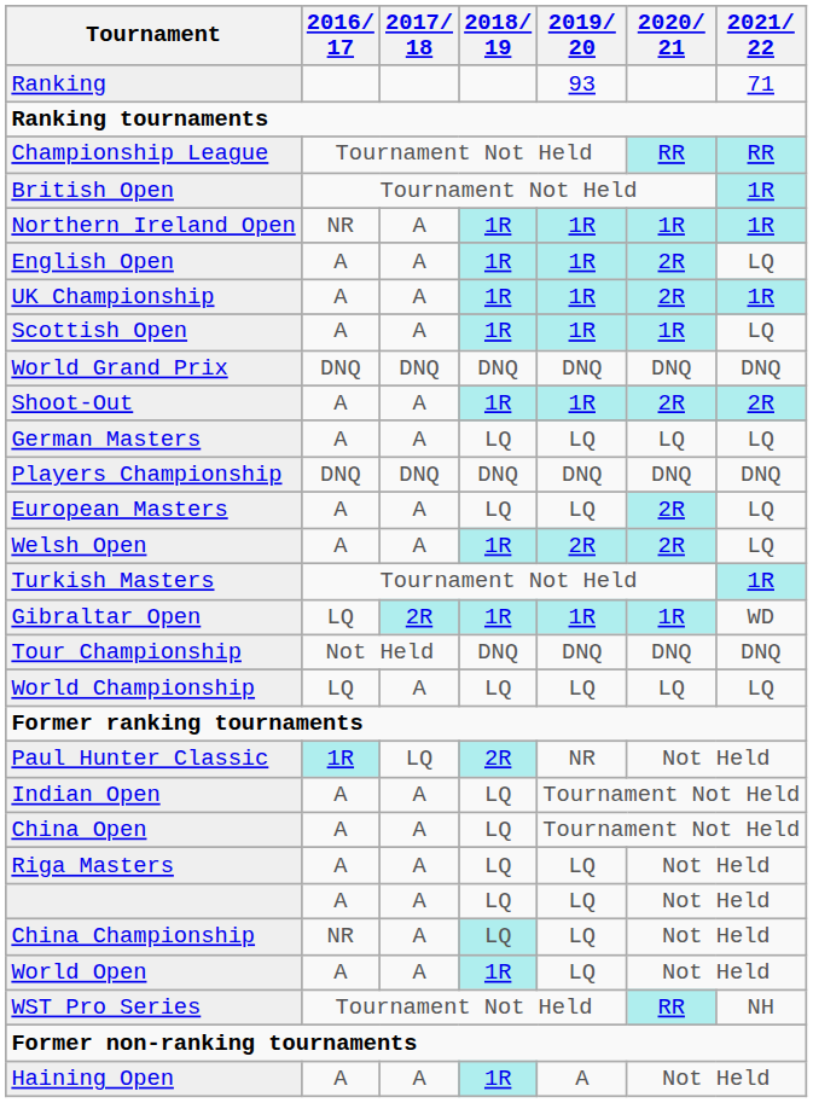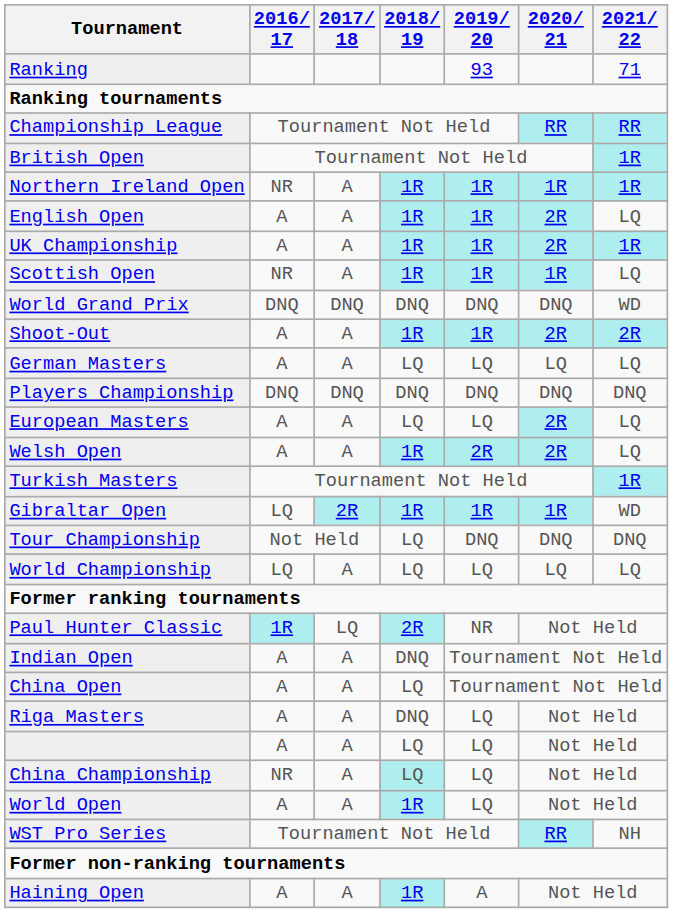 <table class="wikitable" style="font-size:85%;">
 <tr>
 <th>Tournament</th>
 <th><a href='#'>2016/<br>17</a></th>
 <th><a href='#'>2017/<br>18</a></th>
 <th><a href='#'>2018/<br>19</a></th>
 <th><a href='#'>2019/<br>20</a></th>
 <th><a href='#'>2020/<br>21</a></th>
 <th><a href='#'>2021/<br>22</a></th>
 </tr>
 <tr>
 <td style="background:#EFEFEF;"><a href='#'>Ranking</a></td>
 <td align="center"></td>
 <td align="center"></td>
 <td align="center"></td>
 <td align="center"><a href='#'>93</a></td>
 <td align="center"></td>
 <td align="center"><a href='#'>71</a></td>
 </tr>
 <tr>
 <td colspan="10"><strong>Ranking tournaments</strong></td>
 </tr>
 <tr>
 <td style="background:#EFEFEF;"><a href='#'>Championship League</a></td>
 <td align="center" colspan="4" style="color:#555555;">Tournament Not Held</td>
 <td align="center" style="background:#afeeee;"><a href='#'>RR</a></td>
 <td align="center" style="background:#afeeee;"><a href='#'>RR</a></td>
 </tr>
 <tr>
 <td style="background:#EFEFEF;"><a href='#'>British Open</a></td>
 <td align="center" colspan="5" style="color:#555555;">Tournament Not Held</td>
 <td align="center" style="background:#afeeee;"><a href='#'>1R</a></td>
 </tr>
 <tr>
 <td style="background:#EFEFEF;"><a href='#'>Northern Ireland Open</a></td>
 <td align="center" style="color:#555555;">NR</td>
 <td align="center" style="color:#555555;">A</td>
 <td align="center" style="background:#afeeee;"><a href='#'>1R</a></td>
 <td align="center" style="background:#afeeee;"><a href='#'>1R</a></td>
 <td align="center" style="background:#afeeee;"><a href='#'>1R</a></td>
 <td align="center" style="background:#afeeee;"><a href='#'>1R</a></td>
 </tr>
 <tr>
 <td style="background:#EFEFEF;"><a href='#'>English Open</a></td>
 <td align="center" style="color:#555555;">A</td>
 <td align="center" style="color:#555555;">A</td>
 <td align="center" style="background:#afeeee;"><a href='#'>1R</a></td>
 <td align="center" style="background:#afeeee;"><a href='#'>1R</a></td>
 <td align="center" style="background:#afeeee;"><a href='#'>2R</a></td>
 <td align="center" style="color:#555555;">LQ</td>
 </tr>
 <tr>
 <td style="background:#EFEFEF;"><a href='#'>UK Championship</a></td>
 <td align="center" style="color:#555555;">A</td>
 <td align="center" style="color:#555555;">A</td>
 <td align="center" style="background:#afeeee;"><a href='#'>1R</a></td>
 <td align="center" style="background:#afeeee;"><a href='#'>1R</a></td>
 <td align="center" style="background:#afeeee;"><a href='#'>2R</a></td>
 <td align="center" style="background:#afeeee;"><a href='#'>1R</a></td>
 </tr>
 <tr>
 <td style="background:#EFEFEF;"><a href='#'>Scottish Open</a></td>
-<td align="center" style="color:#555555;">A</td>
+<td align="center" style="color:#555555;">NR</td>
 <td align="center" style="color:#555555;">A</td>
 <td align="center" style="background:#afeeee;"><a href='#'>1R</a></td>
 <td align="center" style="background:#afeeee;"><a href='#'>1R</a></td>
 <td align="center" style="background:#afeeee;"><a href='#'>1R</a></td>
 <td align="center" style="color:#555555;">LQ</td>
 </tr>
 <tr>
 <td style="background:#EFEFEF;"><a href='#'>World Grand Prix</a></td>
 <td align="center" style="color:#555555;">DNQ</td>
 <td align="center" style="color:#555555;">DNQ</td>
 <td align="center" style="color:#555555;">DNQ</td>
 <td align="center" style="color:#555555;">DNQ</td>
 <td align="center" style="color:#555555;">DNQ</td>
-<td align="center" style="color:#555555;">DNQ</td>
+<td align="center" style="color:#555555;">WD</td>
 </tr>
 <tr>
 <td style="background:#EFEFEF;"><a href='#'>Shoot-Out</a></td>
 <td align="center" style="color:#555555;">A</td>
 <td align="center" style="color:#555555;">A</td>
 <td align="center" style="background:#afeeee;"><a href='#'>1R</a></td>
 <td align="center" style="background:#afeeee;"><a href='#'>1R</a></td>
 <td align="center" style="background:#afeeee;"><a href='#'>2R</a></td>
 <td align="center" style="background:#afeeee;"><a href='#'>2R</a></td>
 </tr>
 <tr>
 <td style="background:#EFEFEF;"><a href='#'>German Masters</a></td>
 <td align="center" style="color:#555555;">A</td>
 <td align="center" style="color:#555555;">A</td>
 <td align="center" style="color:#555555;">LQ</td>
 <td align="center" style="color:#555555;">LQ</td>
 <td align="center" style="color:#555555;">LQ</td>
 <td align="center" style="color:#555555;">LQ</td>
 </tr>
 <tr>
 <td style="background:#EFEFEF;"><a href='#'>Players Championship</a></td>
 <td align="center" style="color:#555555;">DNQ</td>
 <td align="center" style="color:#555555;">DNQ</td>
 <td align="center" style="color:#555555;">DNQ</td>
 <td align="center" style="color:#555555;">DNQ</td>
 <td align="center" style="color:#555555;">DNQ</td>
 <td align="center" style="color:#555555;">DNQ</td>
 </tr>
 <tr>
 <td style="background:#EFEFEF;"><a href='#'>European Masters</a></td>
 <td align="center" style="color:#555555;">A</td>
 <td align="center" style="color:#555555;">A</td>
 <td align="center" style="color:#555555;">LQ</td>
 <td align="center" style="color:#555555;">LQ</td>
 <td align="center" style="background:#afeeee;"><a href='#'>2R</a></td>
 <td align="center" style="color:#555555;">LQ</td>
 </tr>
 <tr>
 <td style="background:#EFEFEF;"><a href='#'>Welsh Open</a></td>
 <td align="center" style="color:#555555;">A</td>
 <td align="center" style="color:#555555;">A</td>
 <td align="center" style="background:#afeeee;"><a href='#'>1R</a></td>
 <td align="center" style="background:#afeeee;"><a href='#'>2R</a></td>
 <td align="center" style="background:#afeeee;"><a href='#'>2R</a></td>
 <td align="center" style="color:#555555;">LQ</td>
 </tr>
 <tr>
 <td style="background:#EFEFEF;"><a href='#'>Turkish Masters</a></td>
 <td align="center" colspan="5" style="color:#555555;">Tournament Not Held</td>
 <td align="center" style="background:#afeeee;"><a href='#'>1R</a></td>
 </tr>
 <tr>
 <td style="background:#EFEFEF;"><a href='#'>Gibraltar Open</a></td>
 <td align="center" style="color:#555555;">LQ</td>
 <td align="center" style="background:#afeeee;"><a href='#'>2R</a></td>
 <td align="center" style="background:#afeeee;"><a href='#'>1R</a></td>
 <td align="center" style="background:#afeeee;"><a href='#'>1R</a></td>
 <td align="center" style="background:#afeeee;"><a href='#'>1R</a></td>
 <td align="center" style="color:#555555;">WD</td>
 </tr>
 <tr>
 <td style="background:#EFEFEF;"><a href='#'>Tour Championship</a></td>
 <td align="center" colspan="2" style="color:#555555;">Not Held</td>
-<td align="center" style="color:#555555;">DNQ</td>
+<td align="center" style="color:#555555;">LQ</td>
 <td align="center" style="color:#555555;">DNQ</td>
 <td align="center" style="color:#555555;">DNQ</td>
 <td align="center" style="color:#555555;">DNQ</td>
 </tr>
 <tr>
 <td style="background:#EFEFEF;"><a href='#'>World Championship</a></td>
 <td align="center" style="color:#555555;">LQ</td>
 <td align="center" style="color:#555555;">A</td>
 <td align="center" style="color:#555555;">LQ</td>
 <td align="center" style="color:#555555;">LQ</td>
 <td align="center" style="color:#555555;">LQ</td>
 <td align="center" style="color:#555555;">LQ</td>
 </tr>
 <tr>
 <td colspan="10"><strong>Former ranking tournaments</strong></td>
 </tr>
 <tr>
 <td style="background:#EFEFEF;"><a href='#'>Paul Hunter Classic</a></td>
 <td align="center" style="background:#afeeee;"><a href='#'>1R</a></td>
 <td align="center" style="color:#555555;">LQ</td>
 <td align="center" style="background:#afeeee;"><a href='#'>2R</a></td>
 <td align="center" style="color:#555555;">NR</td>
 <td align="center" colspan="2" style="color:#555555;">Not Held</td>
 </tr>
 <tr>
 <td style="background:#EFEFEF;"><a href='#'>Indian Open</a></td>
 <td align="center" style="color:#555555;">A</td>
 <td align="center" style="color:#555555;">A</td>
-<td align="center" style="color:#555555;">LQ</td>
+<td align="center" style="color:#555555;">DNQ</td>
 <td align="center" colspan="3" style="color:#555555;">Tournament Not Held</td>
 </tr>
 <tr>
 <td style="background:#EFEFEF;"><a href='#'>China Open</a></td>
 <td align="center" style="color:#555555;">A</td>
 <td align="center" style="color:#555555;">A</td>
 <td align="center" style="color:#555555;">LQ</td>
 <td align="center" colspan="3" style="color:#555555;">Tournament Not Held</td>
 </tr>
 <tr>
 <td style="background:#EFEFEF;"><a href='#'>Riga Masters</a></td>
 <td align="center" style="color:#555555;">A</td>
 <td align="center" style="color:#555555;">A</td>
-<td align="center" style="color:#555555;">LQ</td>
+<td align="center" style="color:#555555;">DNQ</td>
 <td align="center" style="color:#555555;">LQ</td>
 <td align="center" colspan="2" style="color:#555555;">Not Held</td>
 </tr>
 <tr>
 <td style="background:#EFEFEF;"></td>
 <td align="center" style="color:#555555;">A</td>
 <td align="center" style="color:#555555;">A</td>
 <td align="center" style="color:#555555;">LQ</td>
 <td align="center" style="color:#555555;">LQ</td>
 <td align="center" colspan="2" style="color:#555555;">Not Held</td>
 </tr>
 <tr>
 <td style="background:#EFEFEF;"><a href='#'>China Championship</a></td>
 <td align="center" style="color:#555555;">NR</td>
 <td align="center" style="color:#555555;">A</td>
 <td align="center" style="background: paleturquoise; color:#555555;">LQ</td>
 <td align="center" style="color:#555555;">LQ</td>
 <td align="center" colspan="2" style="color:#555555;">Not Held</td>
 </tr>
 <tr>
 <td style="background:#EFEFEF;"><a href='#'>World Open</a></td>
 <td align="center" style="color:#555555;">A</td>
 <td align="center" style="color:#555555;">A</td>
 <td align="center" style="background:#afeeee;"><a href='#'>1R</a></td>
 <td align="center" style="color:#555555;">LQ</td>
 <td align="center" colspan="2" style="color:#555555;">Not Held</td>
 </tr>
 <tr>
 <td style="background:#EFEFEF;"><a href='#'>WST Pro Series</a></td>
 <td align="center" colspan="4" style="color:#555555;">Tournament Not Held</td>
 <td align="center" style="background:#afeeee;"><a href='#'>RR</a></td>
 <td align="center" style="color:#555555;">NH</td>
 </tr>
 <tr>
 <td colspan="10"><strong>Former non-ranking tournaments</strong></td>
 </tr>
 <tr>
 <td style="background:#EFEFEF;"><a href='#'>Haining Open</a></td>
 <td align="center" style="color:#555555;">A</td>
 <td align="center" style="color:#555555;">A</td>
 <td align="center" style="background:#afeeee;"><a href='#'>1R</a></td>
 <td align="center" style="color:#555555;">A</td>
 <td align="center" colspan="2" style="color:#555555;">Not Held</td>
 </tr>
 </table>
